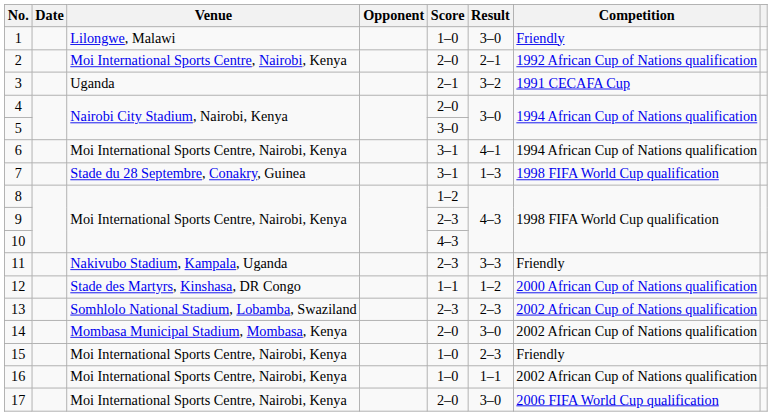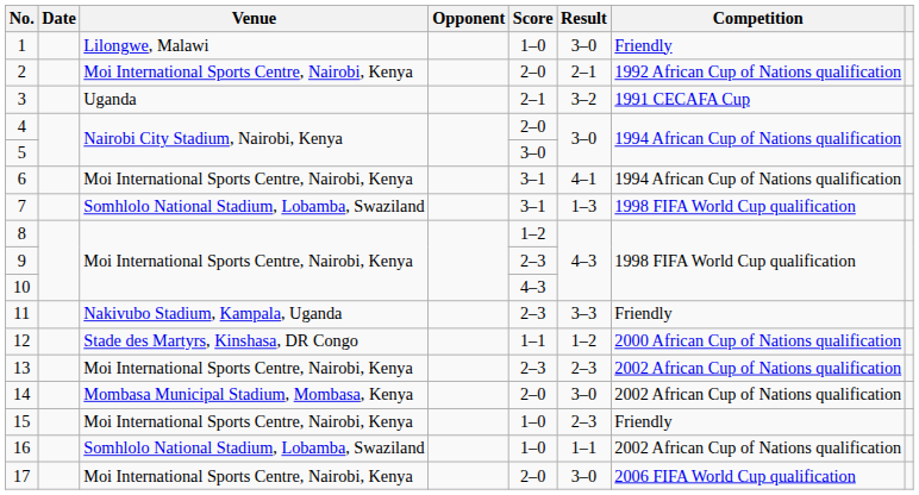 <table class="wikitable sortable">
 <tr>
 <th scope="col">No.</th>
 <th scope="col">Date</th>
 <th scope="col">Venue</th>
 <th scope="col">Opponent</th>
 <th scope="col">Score</th>
 <th scope="col">Result</th>
 <th scope="col">Competition</th>
 <th scope="col" class="unsortable"></th>
 </tr>
 <tr>
 <td style="text-align:center">1</td>
 <td></td>
 <td><a href='#'>Lilongwe</a>, Malawi</td>
 <td></td>
 <td style="text-align:center">1–0</td>
 <td style="text-align:center">3–0</td>
 <td><a href='#'>Friendly</a></td>
 <td></td>
 </tr>
 <tr>
 <td style="text-align:center">2</td>
 <td></td>
 <td><a href='#'>Moi International Sports Centre</a>, <a href='#'>Nairobi</a>, Kenya</td>
 <td></td>
 <td style="text-align:center">2–0</td>
 <td style="text-align:center">2–1</td>
 <td><a href='#'>1992 African Cup of Nations qualification</a></td>
 <td></td>
 </tr>
 <tr>
 <td style="text-align:center">3</td>
 <td></td>
 <td>Uganda</td>
 <td></td>
 <td style="text-align:center">2–1</td>
 <td style="text-align:center">3–2</td>
 <td><a href='#'>1991 CECAFA Cup</a></td>
 <td></td>
 </tr>
 <tr>
 <td style="text-align:center">4</td>
 <td rowspan="2"></td>
 <td rowspan="2"><a href='#'>Nairobi City Stadium</a>, Nairobi, Kenya</td>
 <td rowspan="2"></td>
 <td style="text-align:center">2–0</td>
 <td rowspan="2" style="text-align:center">3–0</td>
 <td rowspan="2"><a href='#'>1994 African Cup of Nations qualification</a></td>
 <td rowspan="2"></td>
 </tr>
 <tr>
 <td style="text-align:center">5</td>
 <td style="text-align:center">3–0</td>
 </tr>
 <tr>
 <td style="text-align:center">6</td>
 <td></td>
 <td>Moi International Sports Centre, Nairobi, Kenya</td>
 <td></td>
 <td style="text-align:center">3–1</td>
 <td style="text-align:center">4–1</td>
 <td>1994 African Cup of Nations qualification</td>
 <td></td>
 </tr>
 <tr>
 <td style="text-align:center">7</td>
 <td></td>
-<td><a href='#'>Stade du 28 Septembre</a>, <a href='#'>Conakry</a>, Guinea</td>
+<td><a href='#'>Somhlolo National Stadium</a>, <a href='#'>Lobamba</a>, Swaziland</td>
 <td></td>
 <td style="text-align:center">3–1</td>
 <td style="text-align:center">1–3</td>
 <td><a href='#'>1998 FIFA World Cup qualification</a></td>
 <td></td>
 </tr>
 <tr>
 <td style="text-align:center">8</td>
 <td rowspan="3"></td>
 <td rowspan="3">Moi International Sports Centre, Nairobi, Kenya</td>
 <td rowspan="3"></td>
 <td style="text-align:center">1–2</td>
 <td rowspan="3" style="text-align:center">4–3</td>
 <td rowspan="3">1998 FIFA World Cup qualification</td>
 <td rowspan="3"></td>
 </tr>
 <tr>
 <td style="text-align:center">9</td>
 <td style="text-align:center">2–3</td>
 </tr>
 <tr>
 <td style="text-align:center">10</td>
 <td style="text-align:center">4–3</td>
 </tr>
 <tr>
 <td style="text-align:center">11</td>
 <td></td>
 <td><a href='#'>Nakivubo Stadium</a>, <a href='#'>Kampala</a>, Uganda</td>
 <td></td>
 <td style="text-align:center">2–3</td>
 <td style="text-align:center">3–3</td>
 <td>Friendly</td>
 <td></td>
 </tr>
 <tr>
 <td style="text-align:center">12</td>
 <td></td>
 <td><a href='#'>Stade des Martyrs</a>, <a href='#'>Kinshasa</a>, DR Congo</td>
 <td></td>
 <td style="text-align:center">1–1</td>
 <td style="text-align:center">1–2</td>
 <td><a href='#'>2000 African Cup of Nations qualification</a></td>
 <td></td>
 </tr>
 <tr>
 <td style="text-align:center">13</td>
 <td></td>
-<td><a href='#'>Somhlolo National Stadium</a>, <a href='#'>Lobamba</a>, Swaziland</td>
+<td>Moi International Sports Centre, Nairobi, Kenya</td>
 <td></td>
 <td style="text-align:center">2–3</td>
 <td style="text-align:center">2–3</td>
 <td><a href='#'>2002 African Cup of Nations qualification</a></td>
 <td></td>
 </tr>
 <tr>
 <td style="text-align:center">14</td>
 <td></td>
 <td><a href='#'>Mombasa Municipal Stadium</a>, <a href='#'>Mombasa</a>, Kenya</td>
 <td></td>
 <td style="text-align:center">2–0</td>
 <td style="text-align:center">3–0</td>
 <td>2002 African Cup of Nations qualification</td>
 <td></td>
 </tr>
 <tr>
 <td style="text-align:center">15</td>
 <td></td>
 <td>Moi International Sports Centre, Nairobi, Kenya</td>
 <td></td>
 <td style="text-align:center">1–0</td>
 <td style="text-align:center">2–3</td>
 <td>Friendly</td>
 <td></td>
 </tr>
 <tr>
 <td style="text-align:center">16</td>
 <td></td>
-<td>Moi International Sports Centre, Nairobi, Kenya</td>
+<td><a href='#'>Somhlolo National Stadium</a>, <a href='#'>Lobamba</a>, Swaziland</td>
 <td></td>
 <td style="text-align:center">1–0</td>
 <td style="text-align:center">1–1</td>
 <td>2002 African Cup of Nations qualification</td>
 <td></td>
 </tr>
 <tr>
 <td style="text-align:center">17</td>
 <td></td>
 <td>Moi International Sports Centre, Nairobi, Kenya</td>
 <td></td>
 <td style="text-align:center">2–0</td>
 <td style="text-align:center">3–0</td>
 <td><a href='#'>2006 FIFA World Cup qualification</a></td>
 <td></td>
 </tr>
 </table>
